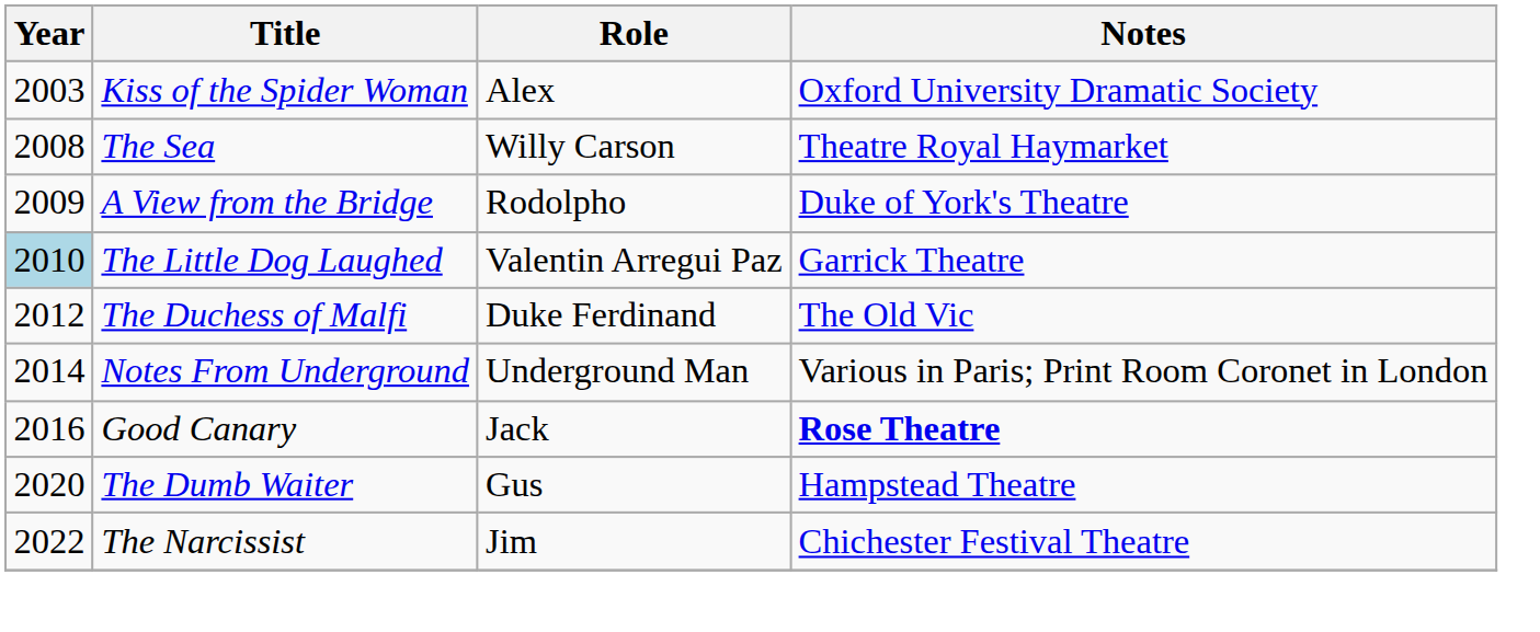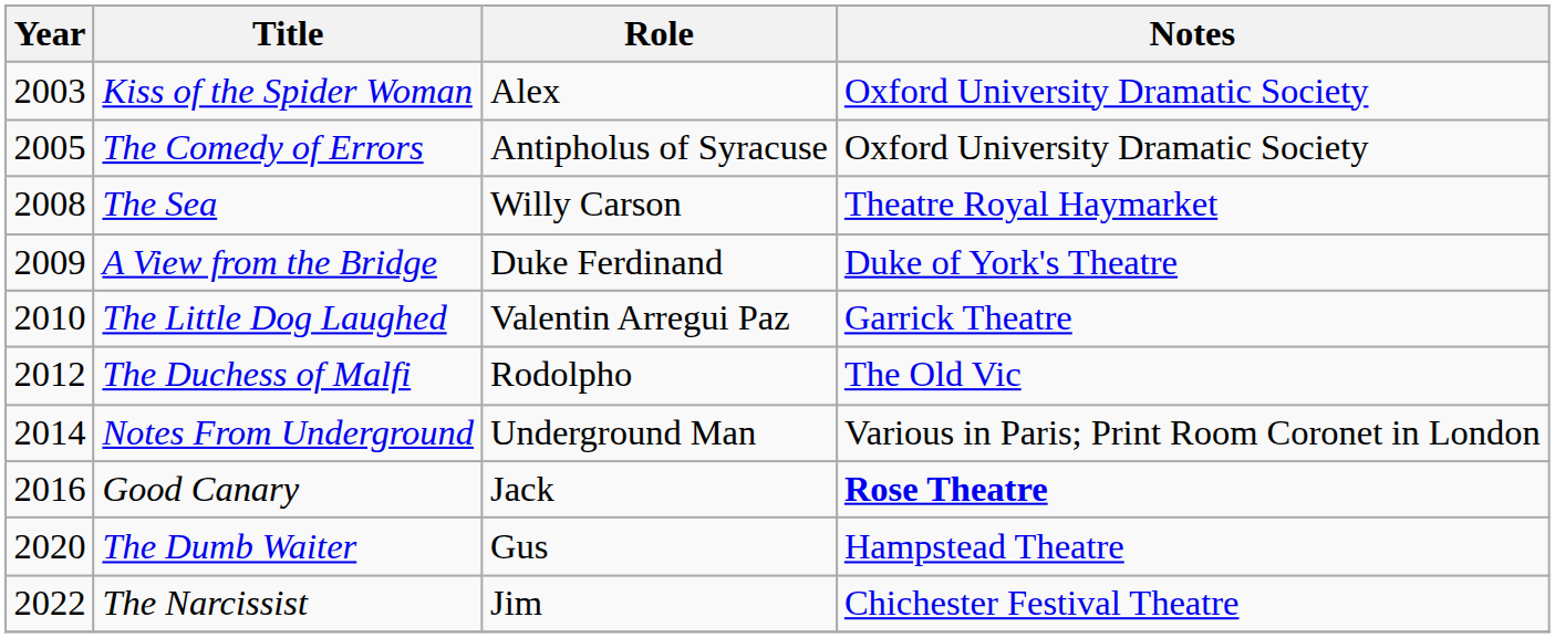 <table class="wikitable sortable">
 <tr>
 <th>Year</th>
 <th>Title</th>
 <th>Role</th>
 <th>Notes</th>
 </tr>
 <tr>
 <td>2003</td>
 <td><em><a href='#'>Kiss of the Spider Woman</a></em></td>
 <td>Alex</td>
 <td><a href='#'>Oxford University Dramatic Society</a></td>
 </tr>
 <tr>
+<td>2005</td>
+<td><em><a href='#'>The Comedy of Errors</a></em></td>
+<td>Antipholus of Syracuse</td>
+<td>Oxford University Dramatic Society</td>
+</tr>
+<tr>
 <td>2008</td>
 <td><em><a href='#'>The Sea</a></em></td>
 <td>Willy Carson</td>
 <td><a href='#'>Theatre Royal Haymarket</a></td>
 </tr>
 <tr>
 <td>2009</td>
 <td><em><a href='#'>A View from the Bridge</a></em></td>
-<td>Rodolpho</td>
+<td>Duke Ferdinand</td>
 <td><a href='#'>Duke of York's Theatre</a></td>
 </tr>
 <tr>
-<td style="background: lightblue;">2010</td>
+<td>2010</td>
 <td><em><a href='#'>The Little Dog Laughed</a></em></td>
 <td>Valentin Arregui Paz</td>
 <td><a href='#'>Garrick Theatre</a></td>
 </tr>
 <tr>
 <td>2012</td>
 <td><em><a href='#'>The Duchess of Malfi</a></em></td>
-<td>Duke Ferdinand</td>
+<td>Rodolpho</td>
 <td><a href='#'>The Old Vic</a></td>
 </tr>
 <tr>
 <td>2014</td>
 <td><em><a href='#'>Notes From Underground</a></em></td>
 <td>Underground Man</td>
 <td>Various in Paris; Print Room Coronet in London</td>
 </tr>
 <tr>
 <td>2016</td>
 <td><em>Good Canary</em></td>
 <td>Jack</td>
 <td><strong><a href='#'>Rose Theatre</a></strong></td>
 </tr>
 <tr>
 <td>2020</td>
 <td><em><a href='#'>The Dumb Waiter</a></em></td>
 <td>Gus</td>
 <td><a href='#'>Hampstead Theatre</a></td>
 </tr>
 <tr>
 <td>2022</td>
 <td><em>The Narcissist</em></td>
 <td>Jim</td>
 <td><a href='#'>Chichester Festival Theatre</a></td>
 </tr>
 <tr>
 </tr>
 </table>
